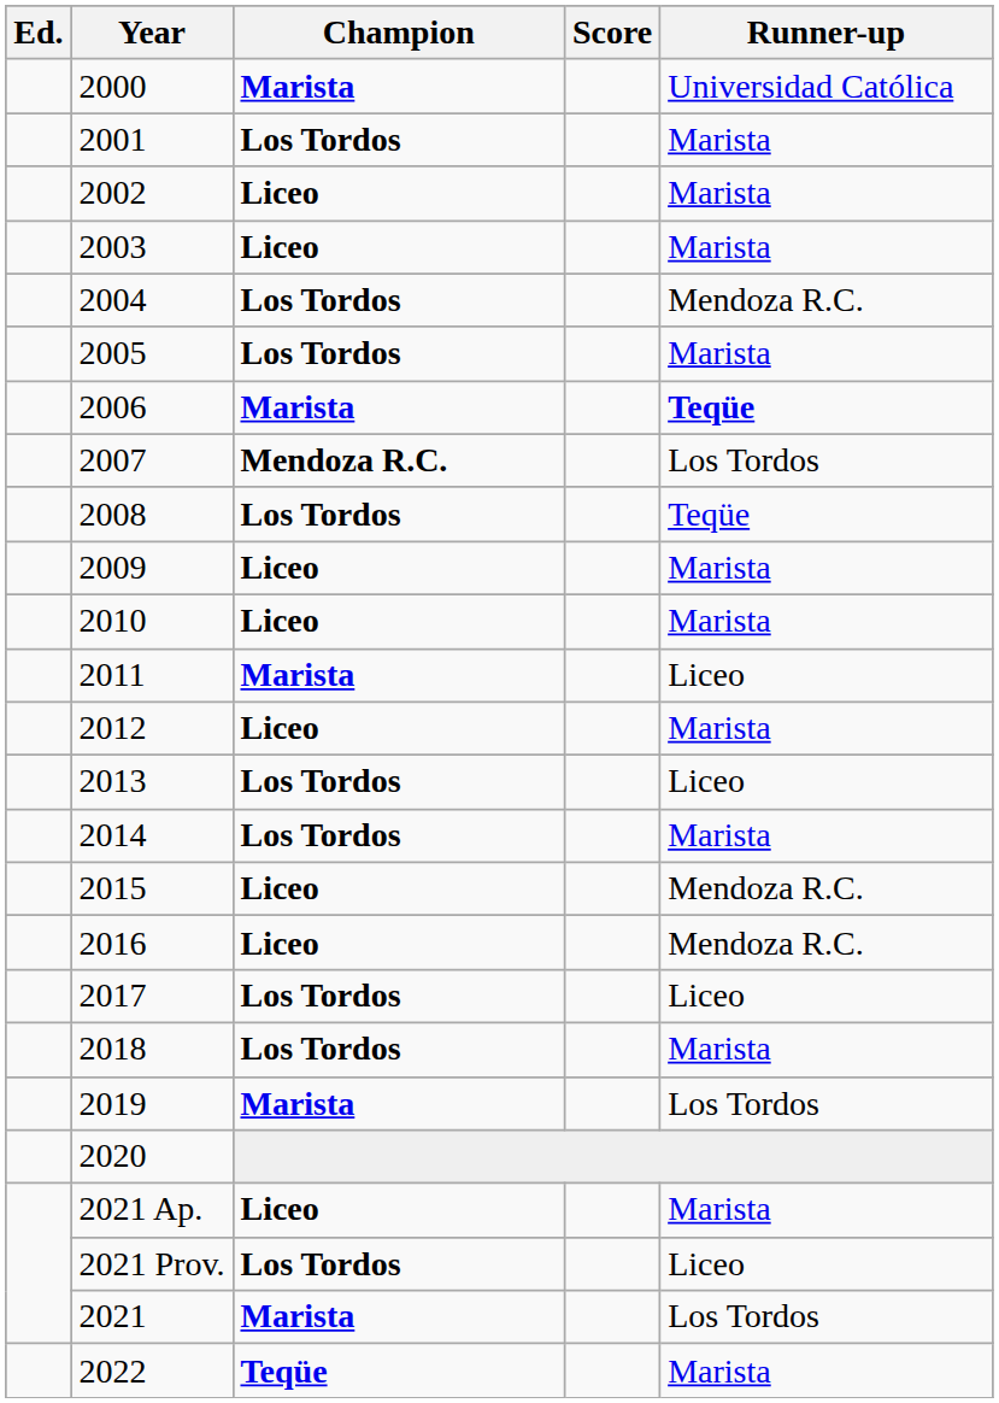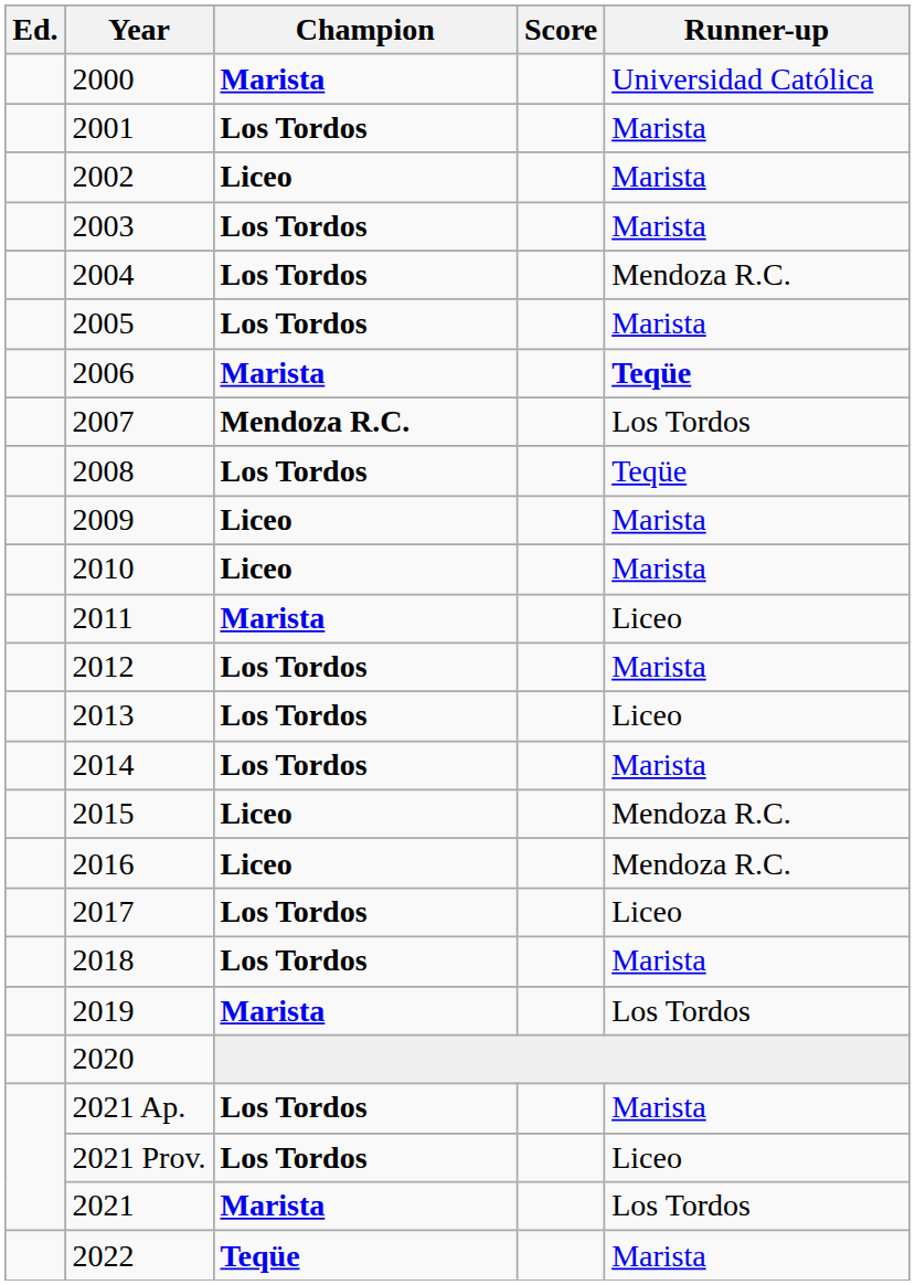 <table class="wikitable sortable" style="text-align: " width=>
 <tr>
 <th width= px>Ed.</th>
 <th width= px>Year</th>
 <th width=150px>Champion</th>
 <th width= px>Score</th>
 <th width= 150px>Runner-up</th>
 </tr>
 <tr>
 <td></td>
 <td>2000</td>
 <td><strong><a href='#'>Marista</a></strong> </td>
 <td></td>
 <td> <a href='#'>Universidad Católica</a></td>
 </tr>
 <tr>
 <td></td>
 <td>2001</td>
 <td><strong>Los Tordos</strong> </td>
 <td></td>
 <td><a href='#'>Marista</a></td>
 </tr>
 <tr>
 <td></td>
 <td>2002</td>
 <td><strong>Liceo</strong> </td>
 <td></td>
 <td><a href='#'>Marista</a></td>
 </tr>
 <tr>
 <td></td>
 <td>2003</td>
-<td><strong>Liceo</strong> </td>
+<td><strong>Los Tordos</strong> </td>
 <td></td>
 <td><a href='#'>Marista</a></td>
 </tr>
 <tr>
 <td></td>
 <td>2004</td>
 <td><strong>Los Tordos</strong> </td>
 <td></td>
 <td>Mendoza R.C.</td>
 </tr>
 <tr>
 <td></td>
 <td>2005</td>
 <td><strong>Los Tordos</strong> </td>
 <td></td>
 <td><a href='#'>Marista</a></td>
 </tr>
 <tr>
 <td></td>
 <td>2006</td>
 <td><strong><a href='#'>Marista</a></strong> </td>
 <td></td>
 <td><strong><a href='#'>Teqüe</a></strong></td>
 </tr>
 <tr>
 <td></td>
 <td>2007</td>
 <td><strong>Mendoza R.C.</strong> </td>
 <td></td>
 <td>Los Tordos</td>
 </tr>
 <tr>
 <td></td>
 <td>2008</td>
 <td><strong>Los Tordos</strong> </td>
 <td></td>
 <td><a href='#'>Teqüe</a></td>
 </tr>
 <tr>
 <td></td>
 <td>2009</td>
 <td><strong>Liceo</strong> </td>
 <td></td>
 <td><a href='#'>Marista</a></td>
 </tr>
 <tr>
 <td></td>
 <td>2010</td>
 <td><strong>Liceo</strong> </td>
 <td></td>
 <td><a href='#'>Marista</a></td>
 </tr>
 <tr>
 <td></td>
 <td>2011</td>
 <td><strong><a href='#'>Marista</a></strong> </td>
 <td></td>
 <td>Liceo</td>
 </tr>
 <tr>
 <td></td>
 <td>2012</td>
-<td><strong>Liceo</strong> </td>
+<td><strong>Los Tordos</strong> </td>
 <td></td>
 <td><a href='#'>Marista</a></td>
 </tr>
 <tr>
 <td></td>
 <td>2013</td>
 <td><strong>Los Tordos</strong> </td>
 <td></td>
 <td>Liceo</td>
 </tr>
 <tr>
 <td></td>
 <td>2014</td>
 <td><strong>Los Tordos</strong> </td>
 <td></td>
 <td><a href='#'>Marista</a></td>
 </tr>
 <tr>
 <td></td>
 <td>2015</td>
 <td><strong>Liceo</strong> </td>
 <td></td>
 <td>Mendoza R.C.</td>
 </tr>
 <tr>
 <td></td>
 <td>2016</td>
 <td><strong>Liceo</strong> </td>
 <td></td>
 <td>Mendoza R.C.</td>
 </tr>
 <tr>
 <td></td>
 <td>2017</td>
 <td><strong>Los Tordos</strong> </td>
 <td></td>
 <td>Liceo</td>
 </tr>
 <tr>
 <td></td>
 <td>2018</td>
 <td><strong>Los Tordos</strong> </td>
 <td></td>
 <td><a href='#'>Marista</a></td>
 </tr>
 <tr>
 <td></td>
 <td>2019</td>
 <td><strong><a href='#'>Marista</a></strong> </td>
 <td></td>
 <td>Los Tordos</td>
 </tr>
 <tr>
 <td></td>
 <td>2020</td>
 <td colspan=3 style=background:#efefef></td>
 </tr>
 <tr>
 <td rowspan=3></td>
 <td>2021 Ap. </td>
-<td><strong>Liceo</strong> </td>
+<td><strong>Los Tordos</strong> </td>
 <td></td>
 <td><a href='#'>Marista</a></td>
 </tr>
 <tr>
 <td>2021 Prov. </td>
 <td><strong>Los Tordos</strong> </td>
 <td></td>
 <td>Liceo</td>
 </tr>
 <tr>
 <td>2021</td>
 <td><strong><a href='#'>Marista</a></strong> </td>
 <td></td>
 <td>Los Tordos</td>
 </tr>
 <tr>
 <td></td>
 <td>2022</td>
 <td><strong><a href='#'>Teqüe</a></strong> </td>
 <td></td>
 <td><a href='#'>Marista</a></td>
 </tr>
 </table>
